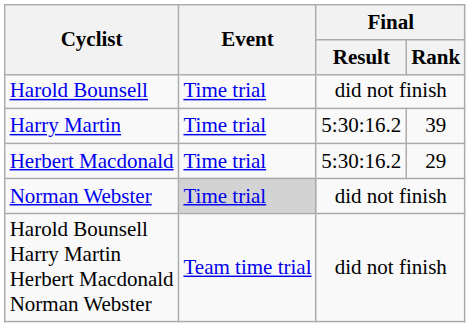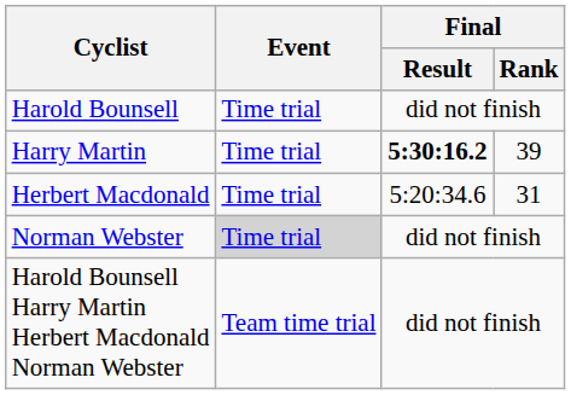 <table class=wikitable style="font-size:90%">
 <tr>
 <th rowspan=2>Cyclist</th>
 <th rowspan=2>Event</th>
 <th colspan=2>Final</th>
 </tr>
 <tr>
 <th>Result</th>
 <th>Rank</th>
 </tr>
 <tr>
 <td><a href='#'>Harold Bounsell</a></td>
 <td><a href='#'>Time trial</a></td>
 <td align=center colspan=2>did not finish</td>
 </tr>
 <tr>
 <td><a href='#'>Harry Martin</a></td>
 <td><a href='#'>Time trial</a></td>
-<td align=center>5:30:16.2</td>
+<td align=center><strong>5:30:16.2</strong></td>
 <td align=center>39</td>
 </tr>
 <tr>
 <td><a href='#'>Herbert Macdonald</a></td>
 <td><a href='#'>Time trial</a></td>
-<td align=center>5:30:16.2</td>
-<td align=center>29</td>
+<td align=center>5:20:34.6</td>
+<td align=center>31</td>
 </tr>
 <tr>
 <td><a href='#'>Norman Webster</a></td>
 <td style="background: lightgrey;"><a href='#'>Time trial</a></td>
 <td align=center colspan=2>did not finish</td>
 </tr>
 <tr>
 <td>Harold Bounsell <br> Harry Martin <br> Herbert Macdonald <br> Norman Webster</td>
 <td><a href='#'>Team time trial</a></td>
 <td align=center colspan=2>did not finish</td>
 </tr>
 </table>
